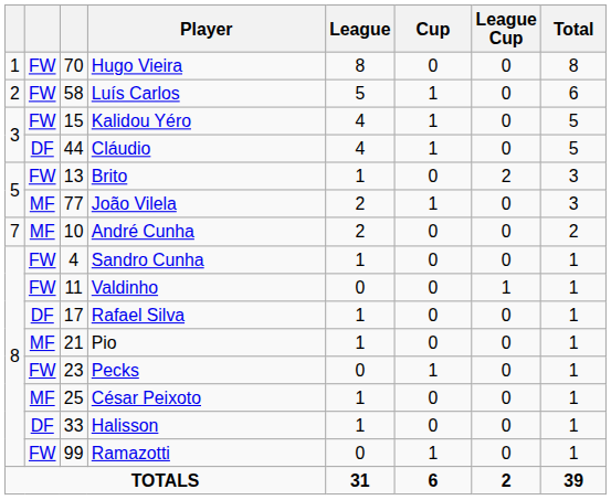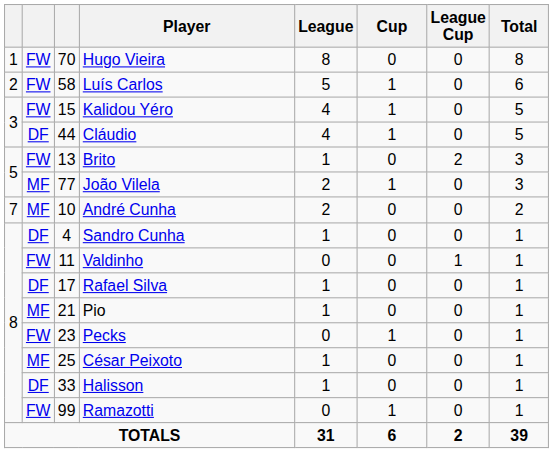 <table class="wikitable sortable" style="font-size: 95%; text-align: center;">
 <tr>
 <th width=10></th>
 <th width=10></th>
 <th width=10></th>
 <th width=200>Player</th>
 <th width=50>League</th>
 <th width=60>Cup</th>
 <th width=50>League Cup</th>
 <th width=50>Total</th>
 </tr>
 <tr>
 <td>1</td>
 <td><a href='#'>FW</a></td>
 <td>70</td>
 <td align=left> <a href='#'>Hugo Vieira</a></td>
 <td>8</td>
 <td>0</td>
 <td>0</td>
 <td>8</td>
 </tr>
 <tr>
 <td>2</td>
 <td><a href='#'>FW</a></td>
 <td>58</td>
 <td align=left> <a href='#'>Luís Carlos</a></td>
 <td>5</td>
 <td>1</td>
 <td>0</td>
 <td>6</td>
 </tr>
 <tr>
 <td rowspan=2>3</td>
 <td><a href='#'>FW</a></td>
 <td>15</td>
 <td align=left> <a href='#'>Kalidou Yéro</a></td>
 <td>4</td>
 <td>1</td>
 <td>0</td>
 <td>5</td>
 </tr>
 <tr>
 <td><a href='#'>DF</a></td>
 <td>44</td>
 <td align=left> <a href='#'>Cláudio</a></td>
 <td>4</td>
 <td>1</td>
 <td>0</td>
 <td>5</td>
 </tr>
 <tr>
 <td rowspan=2>5</td>
 <td><a href='#'>FW</a></td>
 <td>13</td>
 <td align=left> <a href='#'>Brito</a></td>
 <td>1</td>
 <td>0</td>
 <td>2</td>
 <td>3</td>
 </tr>
 <tr>
 <td><a href='#'>MF</a></td>
 <td>77</td>
 <td align=left> <a href='#'>João Vilela</a></td>
 <td>2</td>
 <td>1</td>
 <td>0</td>
 <td>3</td>
 </tr>
 <tr>
 <td>7</td>
 <td><a href='#'>MF</a></td>
 <td>10</td>
 <td align=left> <a href='#'>André Cunha</a></td>
 <td>2</td>
 <td>0</td>
 <td>0</td>
 <td>2</td>
 </tr>
 <tr>
 <td rowspan=8>8</td>
-<td><a href='#'>FW</a></td>
+<td><a href='#'>DF</a></td>
 <td>4</td>
 <td align=left> <a href='#'>Sandro Cunha</a></td>
 <td>1</td>
 <td>0</td>
 <td>0</td>
 <td>1</td>
 </tr>
 <tr>
 <td><a href='#'>FW</a></td>
 <td>11</td>
 <td align=left> <a href='#'>Valdinho</a></td>
 <td>0</td>
 <td>0</td>
 <td>1</td>
 <td>1</td>
 </tr>
 <tr>
 <td><a href='#'>DF</a></td>
 <td>17</td>
 <td align=left> <a href='#'>Rafael Silva</a></td>
 <td>1</td>
 <td>0</td>
 <td>0</td>
 <td>1</td>
 </tr>
 <tr>
 <td><a href='#'>MF</a></td>
 <td>21</td>
 <td align=left> Pio</td>
 <td>1</td>
 <td>0</td>
 <td>0</td>
 <td>1</td>
 </tr>
 <tr>
 <td><a href='#'>FW</a></td>
 <td>23</td>
 <td align=left> <a href='#'>Pecks</a></td>
 <td>0</td>
 <td>1</td>
 <td>0</td>
 <td>1</td>
 </tr>
 <tr>
 <td><a href='#'>MF</a></td>
 <td>25</td>
 <td align=left> <a href='#'>César Peixoto</a></td>
 <td>1</td>
 <td>0</td>
 <td>0</td>
 <td>1</td>
 </tr>
 <tr>
 <td><a href='#'>DF</a></td>
 <td>33</td>
 <td align=left> <a href='#'>Halisson</a></td>
 <td>1</td>
 <td>0</td>
 <td>0</td>
 <td>1</td>
 </tr>
 <tr>
 <td><a href='#'>FW</a></td>
 <td>99</td>
 <td align=left> <a href='#'>Ramazotti</a></td>
 <td>0</td>
 <td>1</td>
 <td>0</td>
 <td>1</td>
 </tr>
 <tr>
 <td colspan=4><strong>TOTALS</strong></td>
 <td><strong>31</strong></td>
 <td><strong>6</strong></td>
 <td><strong>2</strong></td>
 <td><strong>39</strong></td>
 </tr>
 </table>
